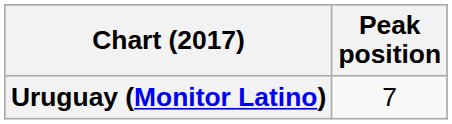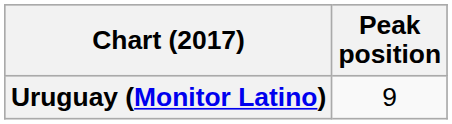 <table class="wikitable plainrowheaders" style="text-align:center">
 <tr>
 <th scope="col">Chart (2017)</th>
 <th scope="col">Peak<br>position</th>
 </tr>
 <tr>
 <th scope="row">Uruguay (<a href='#'>Monitor Latino</a>)</th>
-<td>7</td>
+<td>9</td>
 </tr>
 </table>
